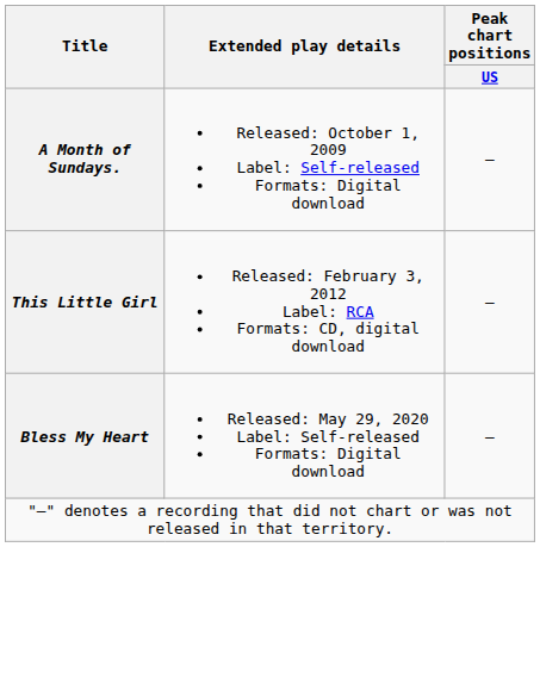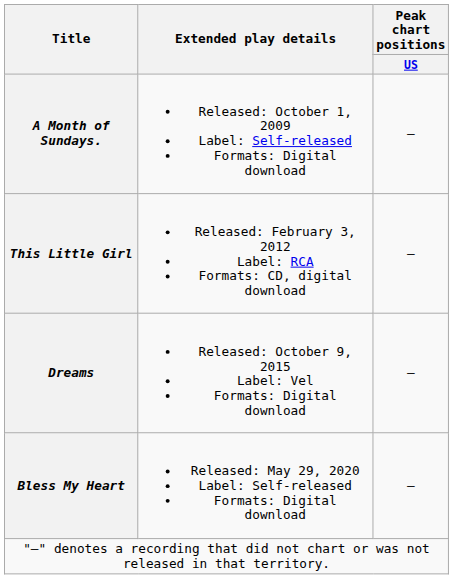 <table class="wikitable plainrowheaders" style="text-align:center;">
 <tr>
 <th scope="col" rowspan="2" style="width:10em;">Title</th>
 <th scope="col" rowspan="2" style="width:18em;">Extended play details</th>
 <th scope="col">Peak chart positions</th>
 </tr>
 <tr>
 <th scope="col" style="width:3em;font-size:90%;"><a href='#'>US</a><br></th>
 </tr>
 <tr>
 <th scope="row"><em>A Month of Sundays.</em></th>
 <td><br><ul><li>Released: October 1, 2009</li><li>Label: <a href='#'>Self-released</a></li><li>Formats: Digital download</li></ul></td>
 <td>—</td>
 </tr>
 <tr>
 <th scope="row"><em>This Little Girl</em></th>
 <td><br><ul><li>Released: February 3, 2012</li><li>Label: <a href='#'>RCA</a></li><li>Formats: CD, digital download</li></ul></td>
 <td>—</td>
 </tr>
 <tr>
+<th scope="row"><em>Dreams</em></th>
+<td><br><ul><li>Released: October 9, 2015</li><li>Label: Vel</li><li>Formats: Digital download</li></ul></td>
+<td>—</td>
+</tr>
+<tr>
 <th scope="row"><em>Bless My Heart</em></th>
 <td><br><ul><li>Released: May 29, 2020</li><li>Label: Self-released</li><li>Formats: Digital download</li></ul></td>
 <td>—</td>
 </tr>
 <tr>
 <td colspan="3">"—" denotes a recording that did not chart or was not released in that territory.</td>
 </tr>
 </table>
